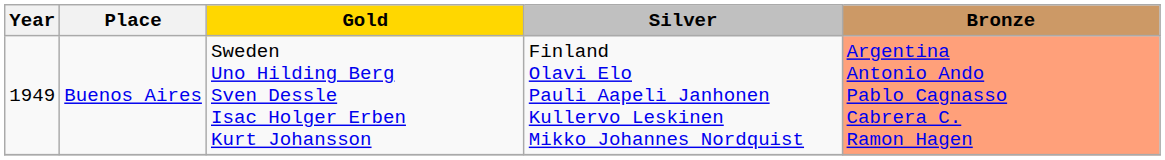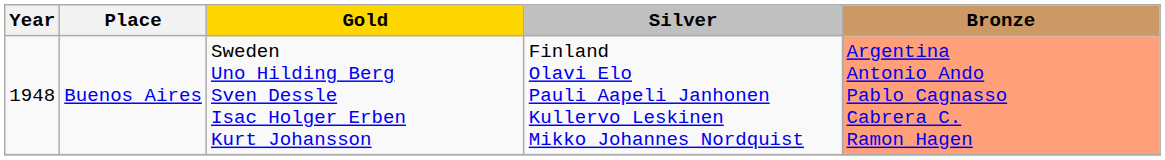 <table class="wikitable">
 <tr>
 <th>Year</th>
 <th>Place</th>
 <th style="background:gold"    width="210">Gold</th>
 <th style="background:silver"  width="210">Silver</th>
 <th style="background:#cc9966" width="210">Bronze</th>
 </tr>
 <tr>
-<td>1949</td>
+<td>1948</td>
 <td> <a href='#'>Buenos Aires</a></td>
 <td> Sweden<br><a href='#'>Uno Hilding Berg</a><br><a href='#'>Sven Dessle</a><br><a href='#'>Isac Holger Erben</a><br><a href='#'>Kurt Johansson</a></td>
 <td> Finland<br><a href='#'>Olavi Elo</a><br><a href='#'>Pauli Aapeli Janhonen</a><br><a href='#'>Kullervo Leskinen</a><br><a href='#'>Mikko Johannes Nordquist</a></td>
 <td style="background: lightsalmon;"> <a href='#'>Argentina</a><br><a href='#'>Antonio Ando</a><br><a href='#'>Pablo Cagnasso</a><br><a href='#'>Cabrera C.</a><br><a href='#'>Ramon Hagen</a></td>
 </tr>
 <tr>
 </tr>
 </table>
